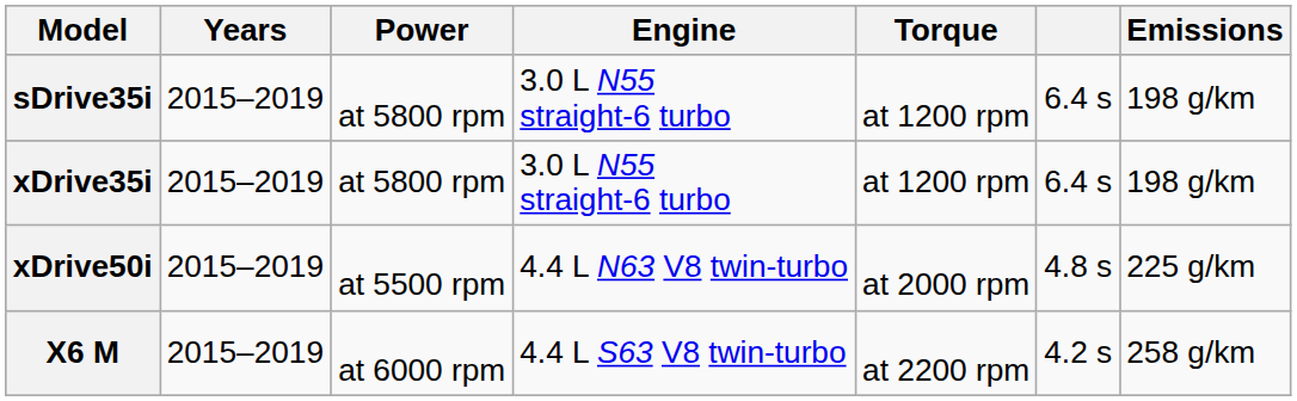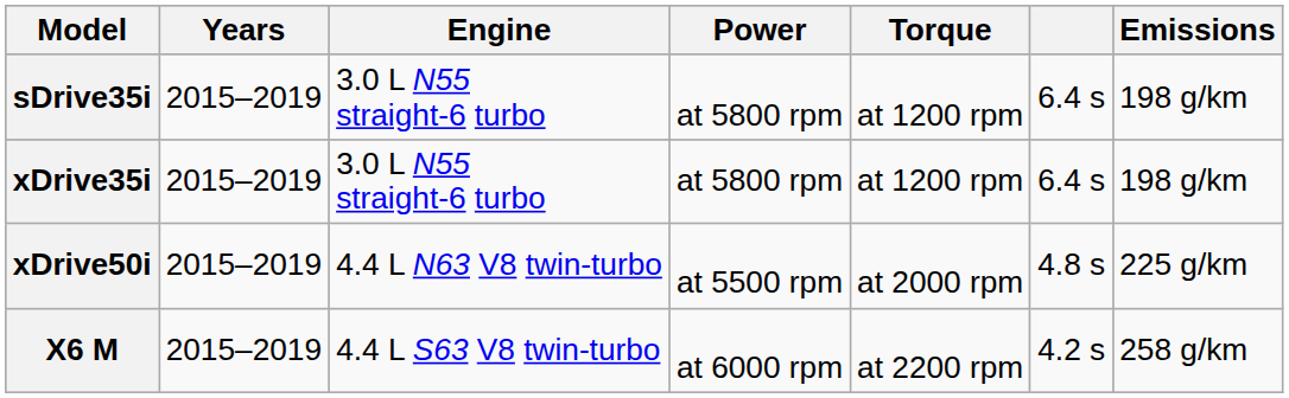 <table class="wikitable sortable" style="text-align: centre;">
 <tr>
 <th>Model</th>
 <th>Years</th>
+<th>Engine</th>
 <th>Power</th>
-<th>Engine</th>
 <th>Torque</th>
 <th></th>
 <th> Emissions</th>
 </tr>
 <tr>
 <th>sDrive35i</th>
 <td>2015–2019</td>
+<td>3.0 L <em><a href='#'>N55</a></em> <br> <a href='#'>straight-6</a> <a href='#'>turbo</a></td>
 <td> <br> at 5800 rpm</td>
-<td>3.0 L <em><a href='#'>N55</a></em> <br> <a href='#'>straight-6</a> <a href='#'>turbo</a></td>
 <td> <br> at 1200 rpm</td>
 <td>6.4 s</td>
 <td>198 g/km</td>
 </tr>
 <tr>
 <th>xDrive35i</th>
 <td>2015–2019</td>
+<td>3.0 L <em><a href='#'>N55</a></em> <br> <a href='#'>straight-6</a> <a href='#'>turbo</a></td>
 <td> at 5800 rpm</td>
-<td>3.0 L <em><a href='#'>N55</a></em> <br> <a href='#'>straight-6</a> <a href='#'>turbo</a></td>
 <td> at 1200 rpm</td>
 <td>6.4 s</td>
 <td>198 g/km</td>
 </tr>
 <tr>
 <th>xDrive50i</th>
 <td>2015–2019</td>
+<td>4.4 L <em><a href='#'>N63</a></em> <a href='#'>V8</a> <a href='#'>twin-turbo</a></td>
 <td> <br> at 5500 rpm</td>
-<td>4.4 L <em><a href='#'>N63</a></em> <a href='#'>V8</a> <a href='#'>twin-turbo</a></td>
 <td> <br> at 2000 rpm</td>
 <td>4.8 s</td>
 <td>225 g/km</td>
 </tr>
 <tr>
 <th>X6 M</th>
 <td>2015–2019</td>
+<td>4.4 L <em><a href='#'>S63</a></em> <a href='#'>V8</a> <a href='#'>twin-turbo</a></td>
 <td> <br> at 6000 rpm</td>
-<td>4.4 L <em><a href='#'>S63</a></em> <a href='#'>V8</a> <a href='#'>twin-turbo</a></td>
 <td> <br> at 2200 rpm</td>
 <td>4.2 s</td>
 <td>258 g/km</td>
 </tr>
 </table>
